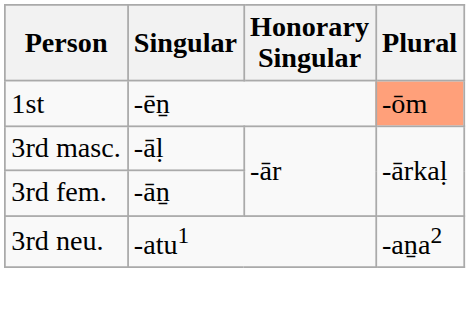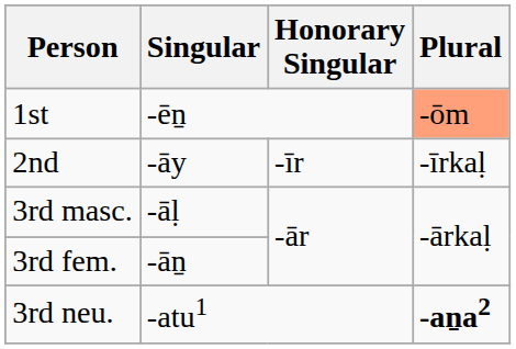 <table class="wikitable">
 <tr>
 <th>Person</th>
 <th>Singular</th>
 <th>Honorary<br>Singular</th>
 <th>Plural</th>
 </tr>
 <tr>
 <td>1st</td>
 <td colspan="2">-ēṉ</td>
 <td style="background: lightsalmon;">-ōm</td>
+</tr>
+<tr>
+<td>2nd</td>
+<td>-āy</td>
+<td>-īr</td>
+<td>-īrkaḷ</td>
 </tr>
 <tr>
 <td>3rd masc.</td>
 <td>-āḷ</td>
 <td rowspan="2">-ār</td>
 <td rowspan="2">-ārkaḷ</td>
 </tr>
 <tr>
 <td>3rd fem.</td>
 <td>-āṉ</td>
 </tr>
 <tr>
 <td>3rd neu.</td>
 <td colspan="2">-atu<sup>1</sup></td>
-<td>-aṉa<sup>2</sup></td>
+<td><strong>-aṉa<sup>2</sup></strong></td>
 </tr>
 </table>
